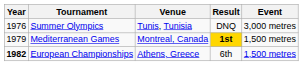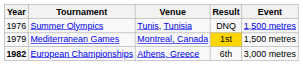 <table class="wikitable" style="border-collapse: collapse; font-size: 90%;">
 <tr>
 <th>Year</th>
 <th>Tournament</th>
 <th>Venue</th>
 <th>Result</th>
 <th>Event</th>
 </tr>
 <tr>
 <td>1976</td>
 <td><a href='#'>Summer Olympics</a></td>
 <td><a href='#'>Tunis</a>, <a href='#'>Tunisia</a></td>
 <td align="center">DNQ</td>
-<td>3,000 metres</td>
+<td><a href='#'>1,500 metres</a></td>
 </tr>
 <tr>
 <td>1979</td>
 <td><a href='#'>Mediterranean Games</a></td>
 <td><a href='#'>Montreal, Canada</a></td>
-<td bgcolor=gold align="center"><strong>1st</strong></td>
+<td bgcolor=gold align="center">1st</td>
 <td>1,500 metres</td>
 </tr>
 <tr>
 <td><strong>1982</strong></td>
 <td><a href='#'>European Championships</a></td>
 <td><a href='#'>Athens, Greece</a></td>
 <td align="center">6th</td>
-<td><a href='#'>1,500 metres</a></td>
+<td>3,000 metres</td>
 </tr>
 </table>
